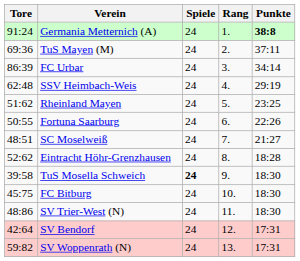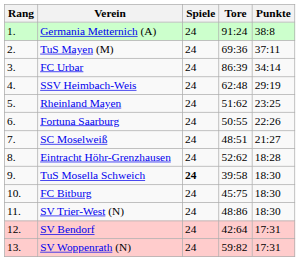 <table class="wikitable" style="width:410px;">
 <tr>
-<th>Tore</th>
+<th>Rang</th>
 <th>Verein</th>
 <th>Spiele</th>
-<th>Rang</th>
+<th>Tore</th>
 <th>Punkte</th>
 </tr>
 <tr bgcolor="ccffcc">
-<td>91:24</td>
+<td>1.</td>
 <td><a href='#'>Germania Metternich</a> (A)</td>
 <td>24</td>
-<td>1.</td>
-<td><strong>38:8</strong></td>
+<td>91:24</td>
+<td>38:8</td>
 </tr>
 <tr>
-<td>69:36</td>
+<td>2.</td>
 <td><a href='#'>TuS Mayen</a> (M)</td>
 <td>24</td>
-<td>2.</td>
+<td>69:36</td>
 <td>37:11</td>
 </tr>
 <tr>
-<td>86:39</td>
+<td>3.</td>
 <td><a href='#'>FC Urbar</a></td>
 <td>24</td>
-<td>3.</td>
+<td>86:39</td>
 <td>34:14</td>
 </tr>
 <tr>
-<td>62:48</td>
+<td>4.</td>
 <td><a href='#'>SSV Heimbach-Weis</a></td>
 <td>24</td>
-<td>4.</td>
+<td>62:48</td>
 <td>29:19</td>
 </tr>
 <tr>
-<td>51:62</td>
+<td>5.</td>
 <td><a href='#'>Rheinland Mayen</a></td>
 <td>24</td>
-<td>5.</td>
+<td>51:62</td>
 <td>23:25</td>
 </tr>
 <tr>
-<td>50:55</td>
+<td>6.</td>
 <td><a href='#'>Fortuna Saarburg</a></td>
 <td>24</td>
-<td>6.</td>
+<td>50:55</td>
 <td>22:26</td>
 </tr>
 <tr>
-<td>48:51</td>
+<td>7.</td>
 <td><a href='#'>SC Moselweiß</a></td>
 <td>24</td>
-<td>7.</td>
+<td>48:51</td>
 <td>21:27</td>
 </tr>
 <tr>
-<td>52:62</td>
+<td>8.</td>
 <td><a href='#'>Eintracht Höhr-Grenzhausen</a></td>
 <td>24</td>
-<td>8.</td>
+<td>52:62</td>
 <td>18:28</td>
 </tr>
 <tr>
-<td>39:58</td>
+<td>9.</td>
 <td><a href='#'>TuS Mosella Schweich</a></td>
 <td><strong>24</strong></td>
-<td>9.</td>
+<td>39:58</td>
 <td>18:30</td>
 </tr>
 <tr>
-<td>45:75</td>
+<td>10.</td>
 <td><a href='#'>FC Bitburg</a></td>
 <td>24</td>
-<td>10.</td>
+<td>45:75</td>
 <td>18:30</td>
 </tr>
 <tr>
-<td>48:86</td>
+<td>11.</td>
 <td><a href='#'>SV Trier-West</a> (N)</td>
 <td>24</td>
-<td>11.</td>
+<td>48:86</td>
 <td>18:30</td>
 </tr>
 <tr bgcolor="#ffcccc">
-<td>42:64</td>
+<td>12.</td>
 <td><a href='#'>SV Bendorf</a></td>
 <td>24</td>
-<td>12.</td>
+<td>42:64</td>
 <td>17:31</td>
 </tr>
 <tr bgcolor="#ffcccc">
-<td>59:82</td>
+<td>13.</td>
 <td><a href='#'>SV Woppenrath</a> (N)</td>
 <td>24</td>
-<td>13.</td>
+<td>59:82</td>
 <td>17:31</td>
 </tr>
 </table>
